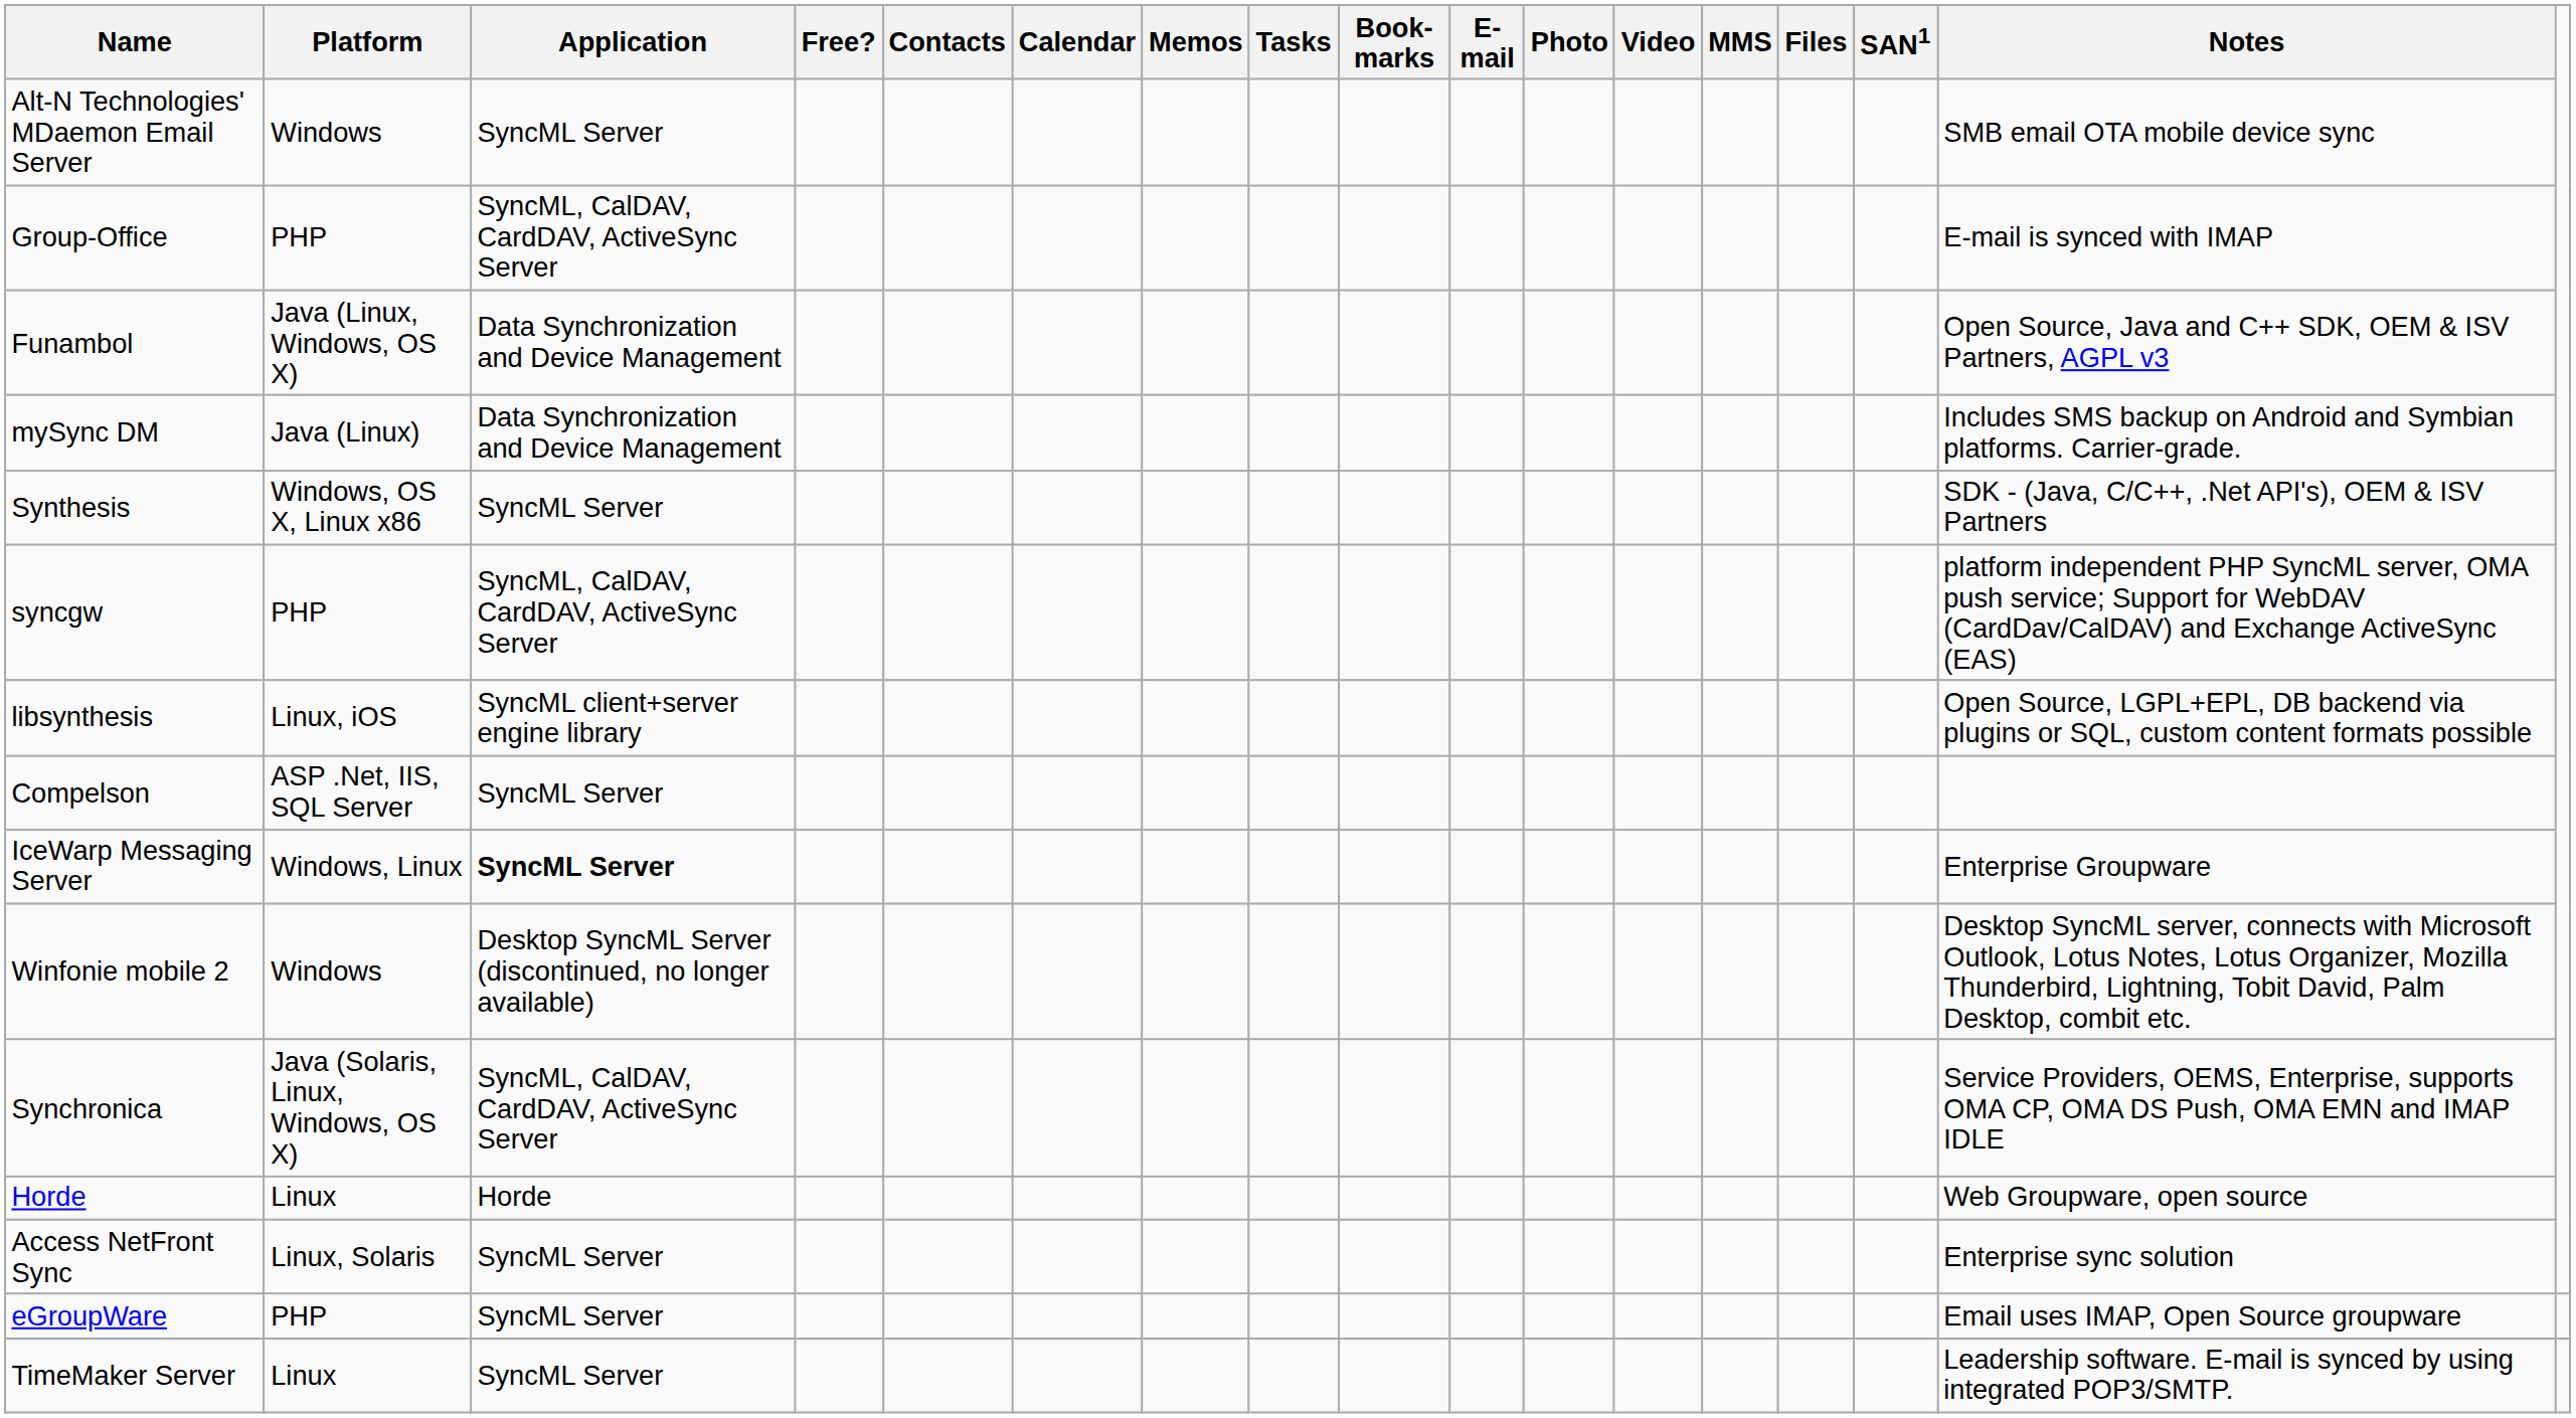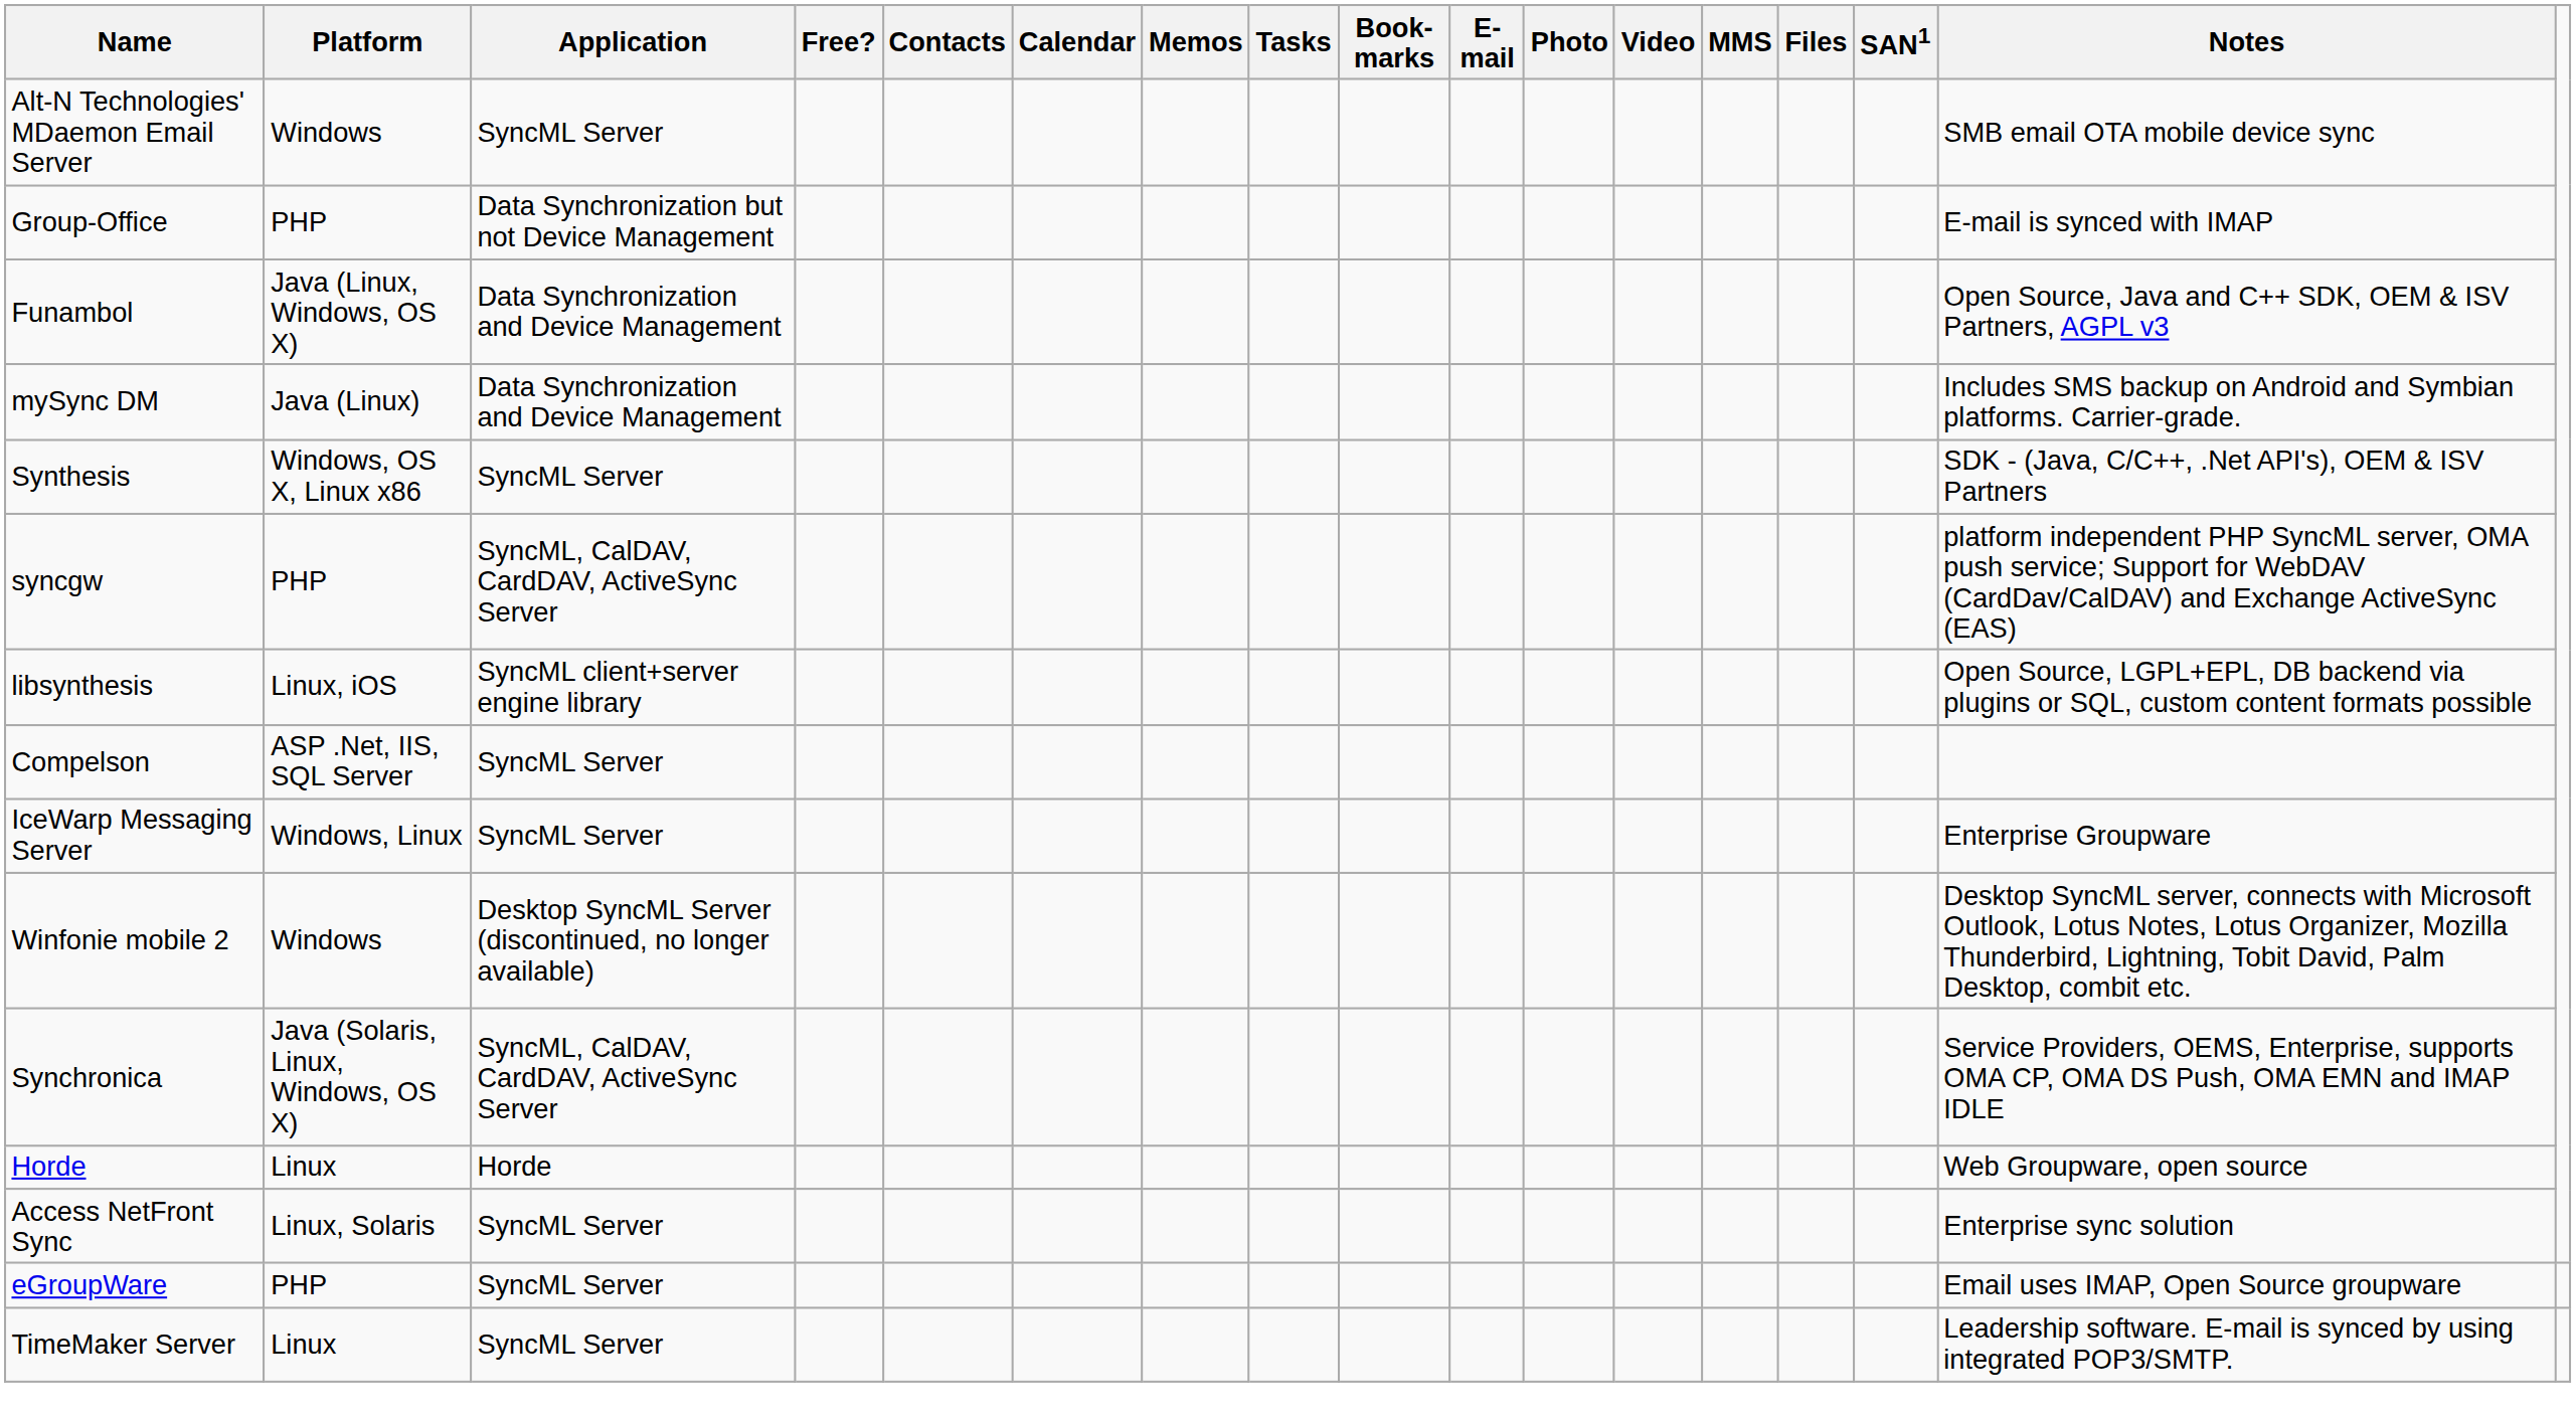 <table class="sortable wikitable" style="font-size: smaller">
 <tr>
 <th>Name</th>
 <th>Platform</th>
 <th>Application</th>
 <th>Free?</th>
 <th>Contacts</th>
 <th>Calendar</th>
 <th>Memos</th>
 <th>Tasks</th>
 <th>Book- marks</th>
 <th>E-mail</th>
 <th>Photo</th>
 <th>Video</th>
 <th>MMS</th>
 <th>Files</th>
 <th>SAN<sup>1</sup></th>
 <th>Notes</th>
 </tr>
 <tr>
 <td>Alt-N Technologies' MDaemon Email Server</td>
 <td>Windows</td>
 <td>SyncML Server</td>
 <td></td>
 <td></td>
 <td></td>
 <td></td>
 <td></td>
 <td></td>
 <td></td>
 <td></td>
 <td></td>
 <td></td>
 <td></td>
 <td></td>
 <td>SMB email OTA mobile device sync</td>
 </tr>
 <tr>
 <td>Group-Office</td>
 <td>PHP</td>
-<td>SyncML, CalDAV, CardDAV, ActiveSync Server</td>
+<td>Data Synchronization but not Device Management</td>
 <td></td>
 <td></td>
 <td></td>
 <td></td>
 <td></td>
 <td></td>
 <td></td>
 <td></td>
 <td></td>
 <td></td>
 <td></td>
 <td></td>
 <td>E-mail is synced with IMAP</td>
 </tr>
 <tr>
 <td>Funambol</td>
 <td>Java (Linux, Windows, OS X)</td>
 <td>Data Synchronization and Device Management</td>
 <td></td>
 <td></td>
 <td></td>
 <td></td>
 <td></td>
 <td></td>
 <td></td>
 <td></td>
 <td></td>
 <td></td>
 <td></td>
 <td></td>
 <td>Open Source, Java and C++ SDK, OEM & ISV Partners, <a href='#'>AGPL v3</a></td>
 </tr>
 <tr>
 <td>mySync DM</td>
 <td>Java (Linux)</td>
 <td>Data Synchronization and Device Management</td>
 <td></td>
 <td></td>
 <td></td>
 <td></td>
 <td></td>
 <td></td>
 <td></td>
 <td></td>
 <td></td>
 <td></td>
 <td></td>
 <td></td>
 <td>Includes SMS backup on Android and Symbian platforms. Carrier-grade.</td>
 </tr>
 <tr>
 <td>Synthesis</td>
 <td>Windows, OS X, Linux x86</td>
 <td>SyncML Server</td>
 <td></td>
 <td></td>
 <td></td>
 <td></td>
 <td></td>
 <td></td>
 <td></td>
 <td></td>
 <td></td>
 <td></td>
 <td></td>
 <td></td>
 <td>SDK - (Java, C/C++, .Net API's), OEM & ISV Partners</td>
 </tr>
 <tr>
 <td>syncgw</td>
 <td>PHP</td>
 <td>SyncML, CalDAV, CardDAV, ActiveSync Server</td>
 <td></td>
 <td></td>
 <td></td>
 <td></td>
 <td></td>
 <td></td>
 <td></td>
 <td></td>
 <td></td>
 <td></td>
 <td></td>
 <td></td>
 <td>platform independent PHP SyncML server, OMA push service; Support for WebDAV (CardDav/CalDAV) and Exchange ActiveSync (EAS)</td>
 </tr>
 <tr>
 <td>libsynthesis</td>
 <td>Linux, iOS</td>
 <td>SyncML client+server engine library</td>
 <td></td>
 <td></td>
 <td></td>
 <td></td>
 <td></td>
 <td></td>
 <td></td>
 <td></td>
 <td></td>
 <td></td>
 <td></td>
 <td></td>
 <td>Open Source, LGPL+EPL, DB backend via plugins or SQL, custom content formats possible</td>
 </tr>
 <tr>
 <td>Compelson</td>
 <td>ASP .Net, IIS, SQL Server</td>
 <td>SyncML Server</td>
 <td></td>
 <td></td>
 <td></td>
 <td></td>
 <td></td>
 <td></td>
 <td></td>
 <td></td>
 <td></td>
 <td></td>
 <td></td>
 <td></td>
 <td></td>
 </tr>
 <tr>
 <td>IceWarp Messaging Server</td>
 <td>Windows, Linux</td>
-<td><strong>SyncML Server</strong></td>
+<td>SyncML Server</td>
 <td></td>
 <td></td>
 <td></td>
 <td></td>
 <td></td>
 <td></td>
 <td></td>
 <td></td>
 <td></td>
 <td></td>
 <td></td>
 <td></td>
 <td>Enterprise Groupware</td>
 </tr>
 <tr>
 <td>Winfonie mobile 2</td>
 <td>Windows</td>
 <td>Desktop SyncML Server (discontinued, no longer available)</td>
 <td></td>
 <td></td>
 <td></td>
 <td></td>
 <td></td>
 <td></td>
 <td></td>
 <td></td>
 <td></td>
 <td></td>
 <td></td>
 <td></td>
 <td>Desktop SyncML server, connects with Microsoft Outlook, Lotus Notes, Lotus Organizer, Mozilla Thunderbird, Lightning, Tobit David, Palm Desktop, combit etc.</td>
 </tr>
 <tr>
 <td>Synchronica</td>
 <td>Java (Solaris, Linux, Windows, OS X)</td>
 <td>SyncML, CalDAV, CardDAV, ActiveSync Server</td>
 <td></td>
 <td></td>
 <td></td>
 <td></td>
 <td></td>
 <td></td>
 <td></td>
 <td></td>
 <td></td>
 <td></td>
 <td></td>
 <td></td>
 <td>Service Providers, OEMS, Enterprise, supports OMA CP, OMA DS Push, OMA EMN and IMAP IDLE</td>
 </tr>
 <tr>
 <td><a href='#'>Horde</a></td>
 <td>Linux</td>
 <td>Horde</td>
 <td></td>
 <td></td>
 <td></td>
 <td></td>
 <td></td>
 <td></td>
 <td></td>
 <td></td>
 <td></td>
 <td></td>
 <td></td>
 <td></td>
 <td>Web Groupware, open source</td>
 </tr>
 <tr>
 <td>Access NetFront Sync</td>
 <td>Linux, Solaris</td>
 <td>SyncML Server</td>
 <td></td>
 <td></td>
 <td></td>
 <td></td>
 <td></td>
 <td></td>
 <td></td>
 <td></td>
 <td></td>
 <td></td>
 <td></td>
 <td></td>
 <td>Enterprise sync solution</td>
 </tr>
 <tr>
 <td><a href='#'>eGroupWare</a></td>
 <td>PHP</td>
 <td>SyncML Server</td>
 <td></td>
 <td></td>
 <td></td>
 <td></td>
 <td></td>
 <td></td>
 <td></td>
 <td></td>
 <td></td>
 <td></td>
 <td></td>
 <td></td>
 <td>Email uses IMAP, Open Source groupware</td>
 <td></td>
 </tr>
 <tr>
 <td>TimeMaker Server</td>
 <td>Linux</td>
 <td>SyncML Server</td>
 <td></td>
 <td></td>
 <td></td>
 <td></td>
 <td></td>
 <td></td>
 <td></td>
 <td></td>
 <td></td>
 <td></td>
 <td></td>
 <td></td>
 <td>Leadership software. E-mail is synced by using integrated POP3/SMTP.</td>
 </tr>
 </table>
